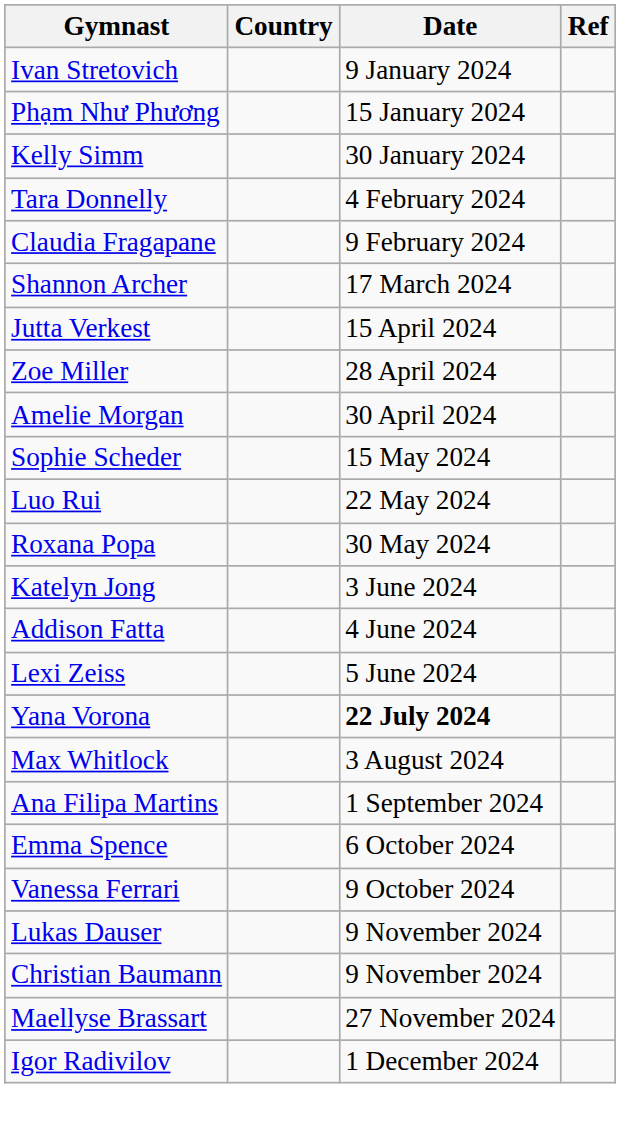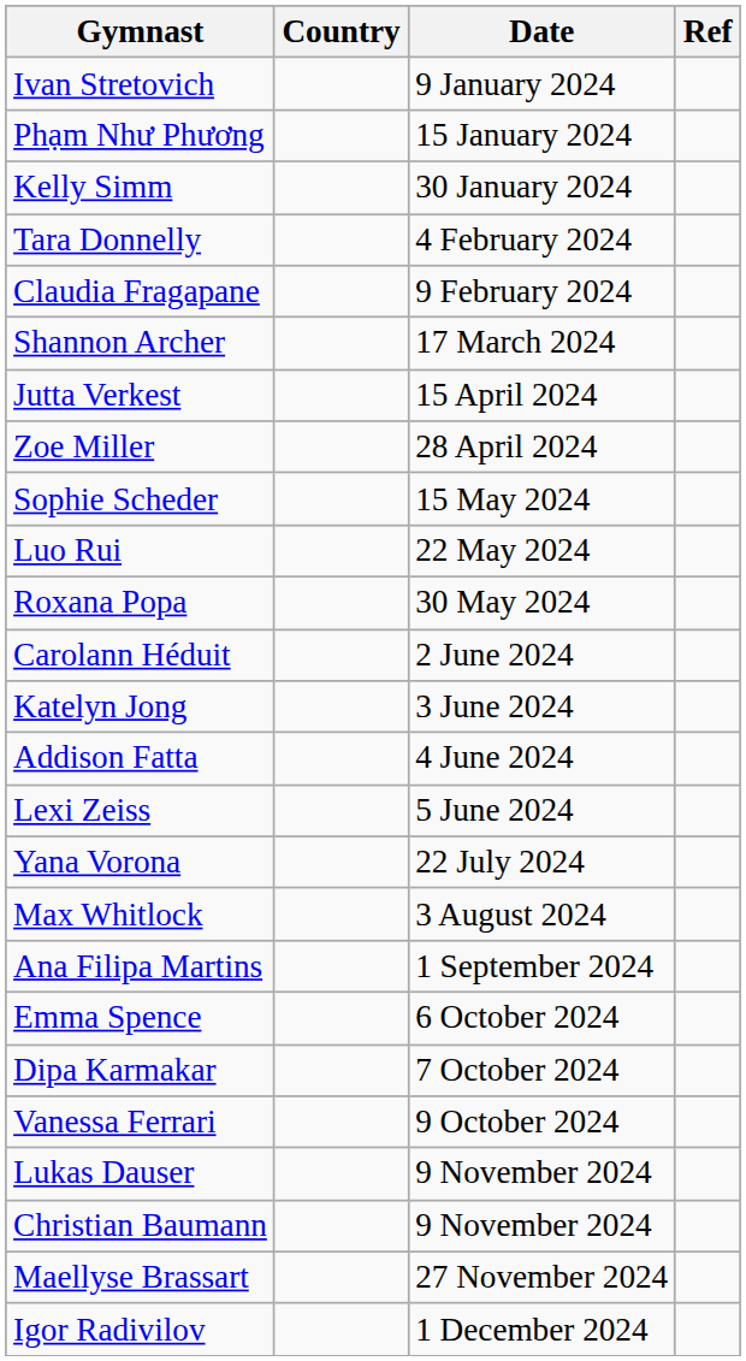 <table class="wikitable">
 <tr>
 <th>Gymnast</th>
 <th>Country</th>
 <th>Date</th>
 <th>Ref</th>
 </tr>
 <tr>
 <td><a href='#'>Ivan Stretovich</a></td>
 <td></td>
 <td>9 January 2024</td>
 <td></td>
 </tr>
 <tr>
 <td><a href='#'>Phạm Như Phương</a></td>
 <td></td>
 <td>15 January 2024</td>
 <td></td>
 </tr>
 <tr>
 <td><a href='#'>Kelly Simm</a></td>
 <td></td>
 <td>30 January 2024</td>
 <td></td>
 </tr>
 <tr>
 <td><a href='#'>Tara Donnelly</a></td>
 <td></td>
 <td>4 February 2024</td>
 <td></td>
 </tr>
 <tr>
 <td><a href='#'>Claudia Fragapane</a></td>
 <td></td>
 <td>9 February 2024</td>
 <td></td>
 </tr>
 <tr>
 <td><a href='#'>Shannon Archer</a></td>
 <td></td>
 <td>17 March 2024</td>
 <td></td>
 </tr>
 <tr>
 <td><a href='#'>Jutta Verkest</a></td>
 <td></td>
 <td>15 April 2024</td>
 <td></td>
 </tr>
 <tr>
 <td><a href='#'>Zoe Miller</a></td>
 <td></td>
 <td>28 April 2024</td>
 <td></td>
 </tr>
 <tr>
-<td><a href='#'>Amelie Morgan</a></td>
-<td></td>
-<td>30 April 2024</td>
-<td></td>
-</tr>
-<tr>
 <td><a href='#'>Sophie Scheder</a></td>
 <td></td>
 <td>15 May 2024</td>
 <td></td>
 </tr>
 <tr>
 <td><a href='#'>Luo Rui</a></td>
 <td></td>
 <td>22 May 2024</td>
 <td></td>
 </tr>
 <tr>
 <td><a href='#'>Roxana Popa</a></td>
 <td></td>
 <td>30 May 2024</td>
+<td></td>
+</tr>
+<tr>
+<td><a href='#'>Carolann Héduit</a></td>
+<td></td>
+<td>2 June 2024</td>
 <td></td>
 </tr>
 <tr>
 <td><a href='#'>Katelyn Jong</a></td>
 <td></td>
 <td>3 June 2024</td>
 <td></td>
 </tr>
 <tr>
 <td><a href='#'>Addison Fatta</a></td>
 <td></td>
 <td>4 June 2024</td>
 <td></td>
 </tr>
 <tr>
 <td><a href='#'>Lexi Zeiss</a></td>
 <td></td>
 <td>5 June 2024</td>
 <td></td>
 </tr>
 <tr>
 <td><a href='#'>Yana Vorona</a></td>
 <td></td>
-<td><strong>22 July 2024</strong></td>
+<td>22 July 2024</td>
 <td></td>
 </tr>
 <tr>
 <td><a href='#'>Max Whitlock</a></td>
 <td></td>
 <td>3 August 2024</td>
 <td></td>
 </tr>
 <tr>
 <td><a href='#'>Ana Filipa Martins</a></td>
 <td></td>
 <td>1 September 2024</td>
 <td></td>
 </tr>
 <tr>
 <td><a href='#'>Emma Spence</a></td>
 <td></td>
 <td>6 October 2024</td>
+<td></td>
+</tr>
+<tr>
+<td><a href='#'>Dipa Karmakar</a></td>
+<td></td>
+<td>7 October 2024</td>
 <td></td>
 </tr>
 <tr>
 <td><a href='#'>Vanessa Ferrari</a></td>
 <td></td>
 <td>9 October 2024</td>
 <td></td>
 </tr>
 <tr>
 <td><a href='#'>Lukas Dauser</a></td>
 <td></td>
 <td>9 November 2024</td>
 <td></td>
 </tr>
 <tr>
 <td><a href='#'>Christian Baumann</a></td>
 <td></td>
 <td>9 November 2024</td>
 <td></td>
 </tr>
 <tr>
 <td><a href='#'>Maellyse Brassart</a></td>
 <td></td>
 <td>27 November 2024</td>
 <td></td>
 </tr>
 <tr>
 <td><a href='#'>Igor Radivilov</a></td>
 <td></td>
 <td>1 December 2024</td>
 <td></td>
 </tr>
 </table>
